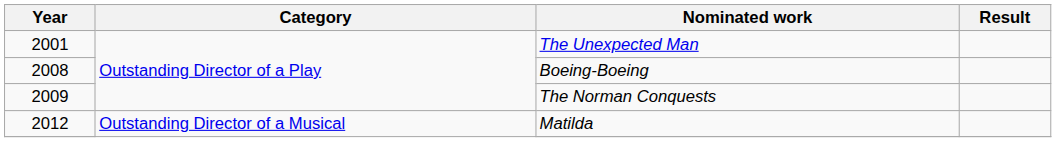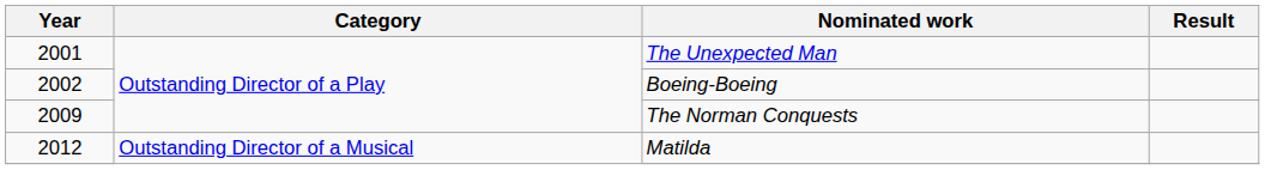 <table class=wikitable>
 <tr>
 <th scope="col" style="width:5em;">Year</th>
 <th scope="col" style="width:26em;">Category</th>
 <th scope="col" style="width:25em;">Nominated work</th>
 <th scope="col" style="width:5em;">Result</th>
 </tr>
 <tr>
 <td style="text-align:center;">2001</td>
 <td rowspan="3"><a href='#'>Outstanding Director of a Play</a></td>
 <td><em><a href='#'>The Unexpected Man</a></em></td>
 <td></td>
 </tr>
 <tr>
-<td style="text-align:center;">2008</td>
+<td style="text-align:center;">2002</td>
 <td><em>Boeing-Boeing</em></td>
 <td></td>
 </tr>
 <tr>
 <td style="text-align:center;">2009</td>
 <td><em>The Norman Conquests</em></td>
 <td></td>
 </tr>
 <tr>
 <td style="text-align:center;">2012</td>
 <td rowspan="2"><a href='#'>Outstanding Director of a Musical</a></td>
 <td><em>Matilda</em></td>
 <td></td>
 </tr>
 <tr>
 </tr>
 </table>
